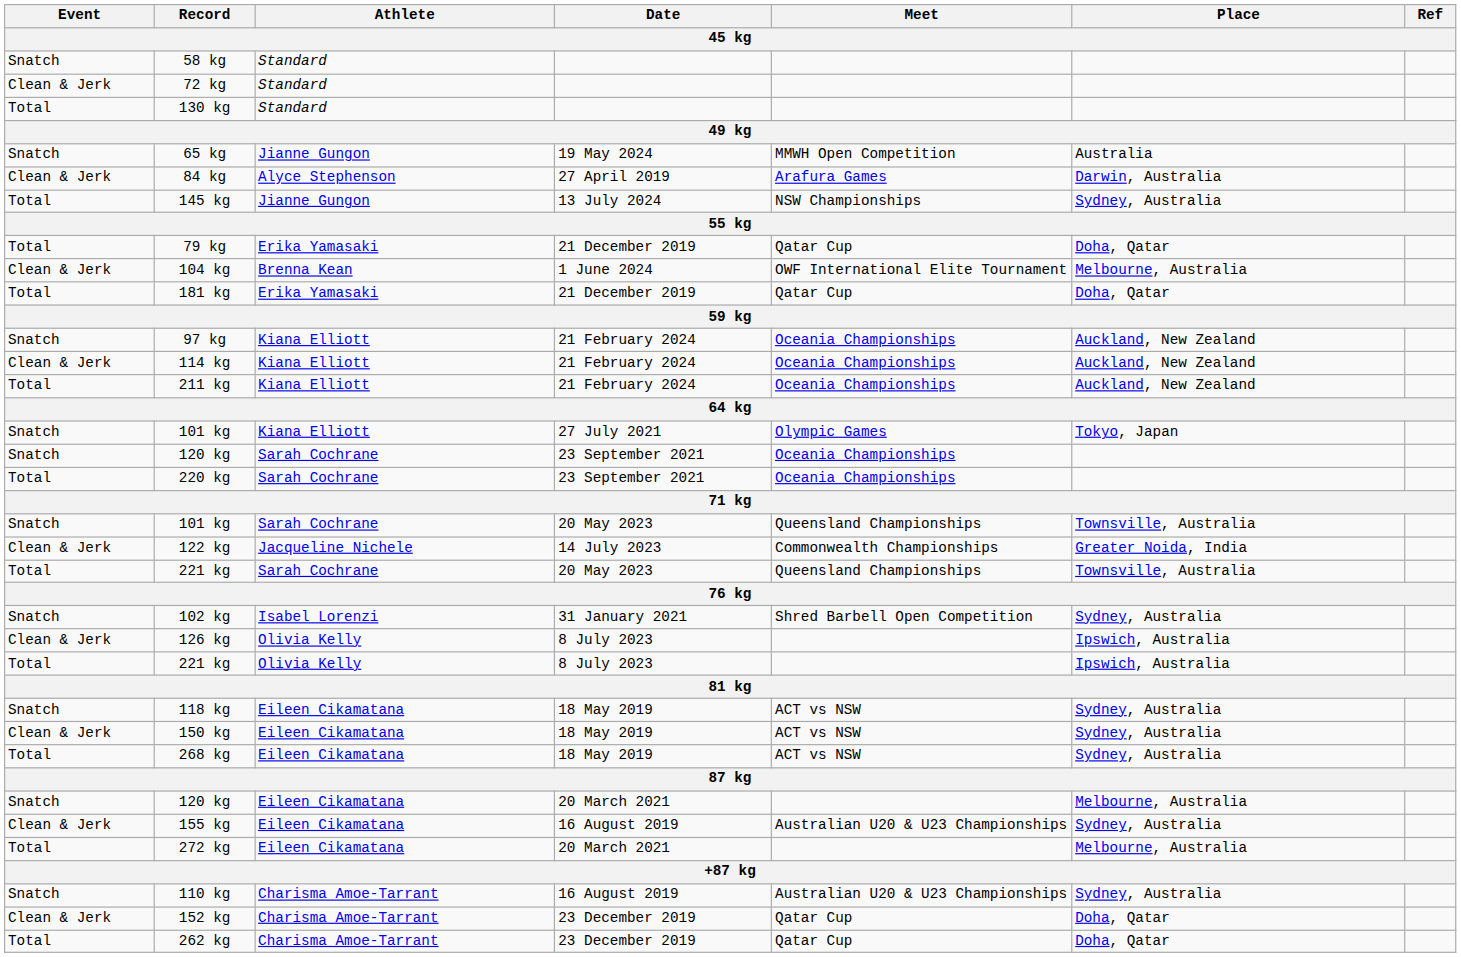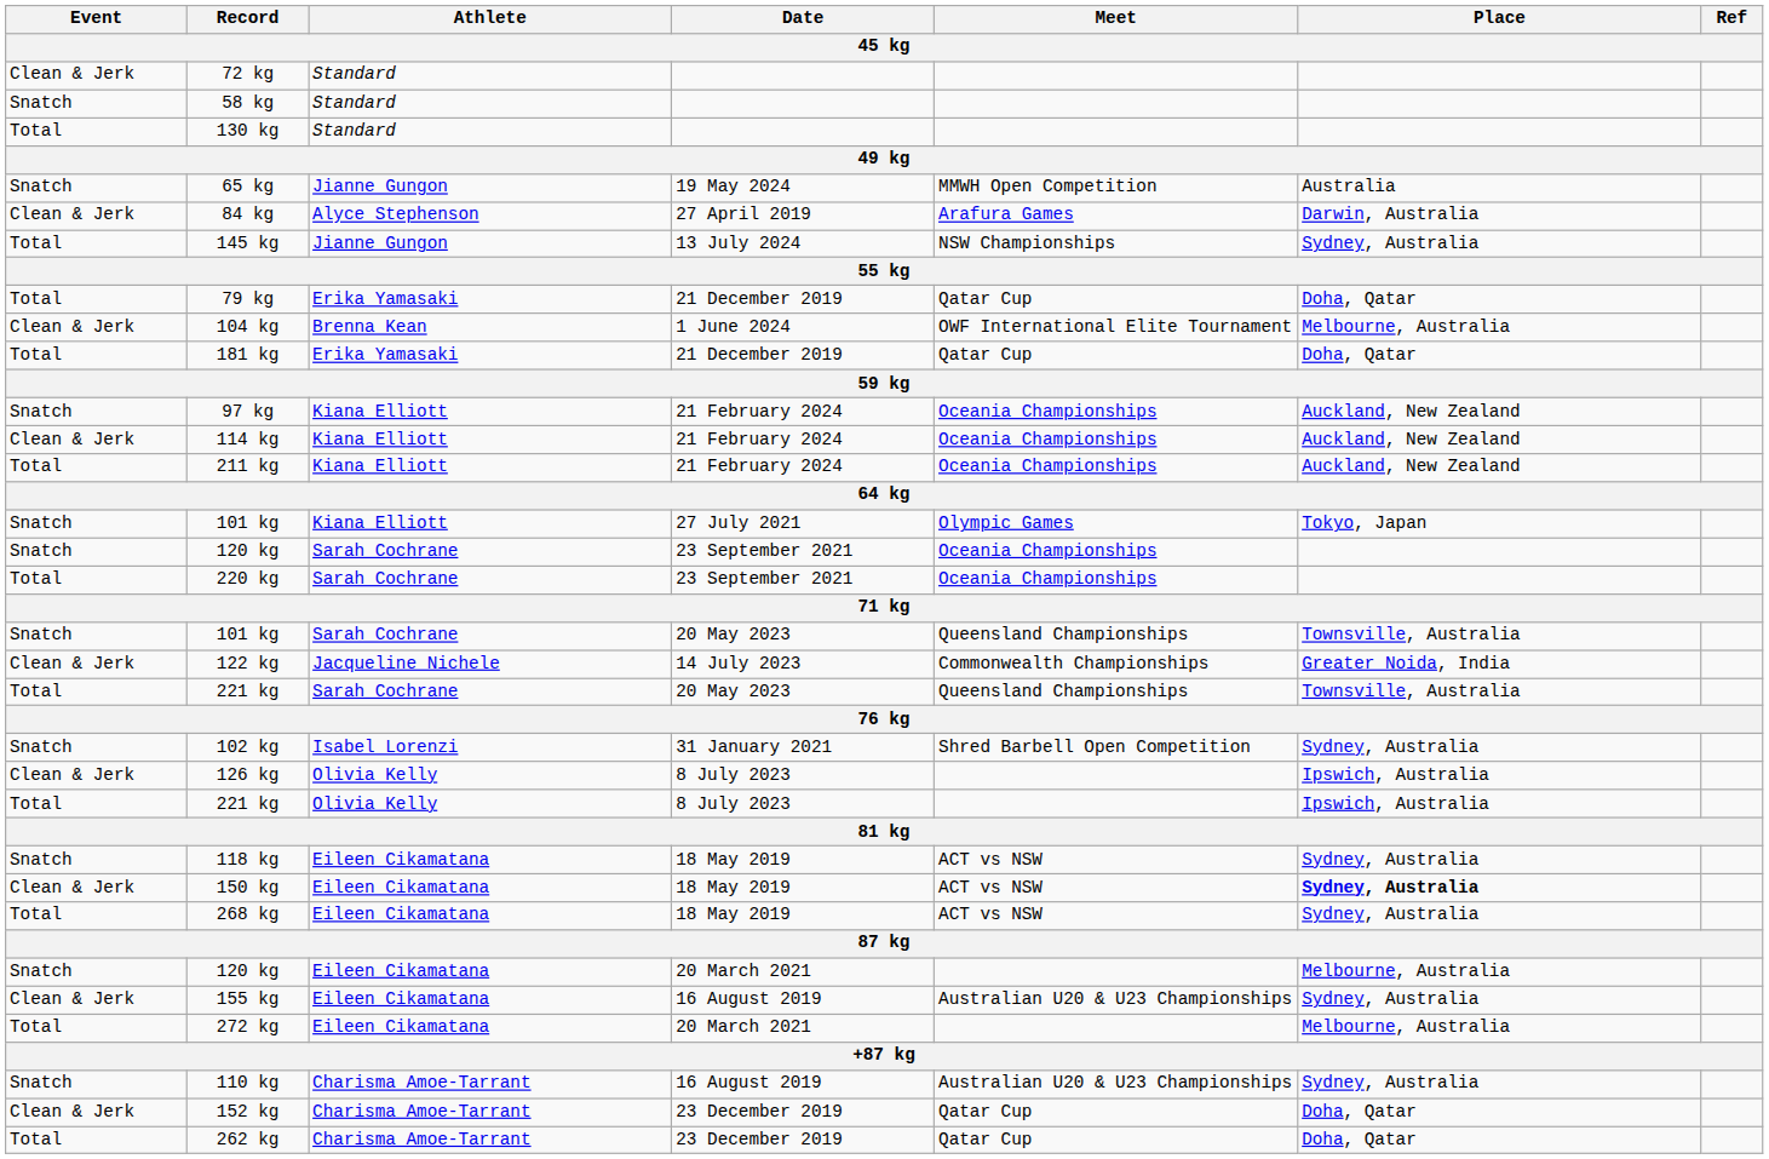 <table class="wikitable" style="font-size:95%;">
 <tr>
 <th width=9%>Event</th>
 <th width=6%>Record</th>
 <th width=18%>Athlete</th>
 <th width=13%>Date</th>
 <th width=18%>Meet</th>
 <th width=20%>Place</th>
 <th width=3%>Ref</th>
 </tr>
 <tr bgcolor="#DDDDDD">
 <th colspan="7">45 kg</th>
 </tr>
 <tr>
-<td>Snatch</td>
-<td align="center">58 kg</td>
+<td>Clean & Jerk</td>
+<td align="center">72 kg</td>
 <td><em>Standard</em></td>
 <td></td>
 <td></td>
 <td></td>
 <td></td>
 </tr>
 <tr>
-<td>Clean & Jerk</td>
-<td align="center">72 kg</td>
+<td>Snatch</td>
+<td align="center">58 kg</td>
 <td><em>Standard</em></td>
 <td></td>
 <td></td>
 <td></td>
 <td></td>
 </tr>
 <tr>
 <td>Total</td>
 <td align="center">130 kg</td>
 <td><em>Standard</em></td>
 <td></td>
 <td></td>
 <td></td>
 <td></td>
 </tr>
 <tr bgcolor="#DDDDDD">
 <th colspan="7">49 kg</th>
 </tr>
 <tr>
 <td>Snatch</td>
 <td align="center">65 kg</td>
 <td><a href='#'>Jianne Gungon</a></td>
 <td>19 May 2024</td>
 <td>MMWH Open Competition</td>
 <td>Australia</td>
 <td></td>
 </tr>
 <tr>
 <td>Clean & Jerk</td>
 <td align="center">84 kg</td>
 <td><a href='#'>Alyce Stephenson</a></td>
 <td>27 April 2019</td>
 <td><a href='#'>Arafura Games</a></td>
 <td><a href='#'>Darwin</a>, Australia</td>
 <td></td>
 </tr>
 <tr>
 <td>Total</td>
 <td align="center">145 kg</td>
 <td><a href='#'>Jianne Gungon</a></td>
 <td>13 July 2024</td>
 <td>NSW Championships</td>
 <td><a href='#'>Sydney</a>, Australia</td>
 <td></td>
 </tr>
 <tr bgcolor="#DDDDDD">
 <th colspan="7">55 kg</th>
 </tr>
 <tr>
 <td>Total</td>
 <td align="center">79 kg</td>
 <td><a href='#'>Erika Yamasaki</a></td>
 <td>21 December 2019</td>
 <td>Qatar Cup</td>
 <td><a href='#'>Doha</a>, Qatar</td>
 <td></td>
 </tr>
 <tr>
 <td>Clean & Jerk</td>
 <td align="center">104 kg</td>
 <td><a href='#'>Brenna Kean</a></td>
 <td>1 June 2024</td>
 <td>OWF International Elite Tournament</td>
 <td><a href='#'>Melbourne</a>, Australia</td>
 <td></td>
 </tr>
 <tr>
 <td>Total</td>
 <td align="center">181 kg</td>
 <td><a href='#'>Erika Yamasaki</a></td>
 <td>21 December 2019</td>
 <td>Qatar Cup</td>
 <td><a href='#'>Doha</a>, Qatar</td>
 <td></td>
 </tr>
 <tr bgcolor="#DDDDDD">
 <th colspan="7">59 kg</th>
 </tr>
 <tr>
 <td>Snatch</td>
 <td align="center">97 kg</td>
 <td><a href='#'>Kiana Elliott</a></td>
 <td>21 February 2024</td>
 <td><a href='#'>Oceania Championships</a></td>
 <td><a href='#'>Auckland</a>, New Zealand</td>
 <td></td>
 </tr>
 <tr>
 <td>Clean & Jerk</td>
 <td align="center">114 kg</td>
 <td><a href='#'>Kiana Elliott</a></td>
 <td>21 February 2024</td>
 <td><a href='#'>Oceania Championships</a></td>
 <td><a href='#'>Auckland</a>, New Zealand</td>
 <td></td>
 </tr>
 <tr>
 <td>Total</td>
 <td align="center">211 kg</td>
 <td><a href='#'>Kiana Elliott</a></td>
 <td>21 February 2024</td>
 <td><a href='#'>Oceania Championships</a></td>
 <td><a href='#'>Auckland</a>, New Zealand</td>
 <td></td>
 </tr>
 <tr bgcolor="#DDDDDD">
 <th colspan="7">64 kg</th>
 </tr>
 <tr>
 <td>Snatch</td>
 <td align="center">101 kg</td>
 <td><a href='#'>Kiana Elliott</a></td>
 <td>27 July 2021</td>
 <td><a href='#'>Olympic Games</a></td>
 <td><a href='#'>Tokyo</a>, Japan</td>
 <td></td>
 </tr>
 <tr>
 <td>Snatch</td>
 <td align="center">120 kg</td>
 <td><a href='#'>Sarah Cochrane</a></td>
 <td>23 September 2021</td>
 <td><a href='#'>Oceania Championships</a></td>
 <td></td>
 <td></td>
 </tr>
 <tr>
 <td>Total</td>
 <td align="center">220 kg</td>
 <td><a href='#'>Sarah Cochrane</a></td>
 <td>23 September 2021</td>
 <td><a href='#'>Oceania Championships</a></td>
 <td></td>
 <td></td>
 </tr>
 <tr bgcolor="#DDDDDD">
 <th colspan="7">71 kg</th>
 </tr>
 <tr>
 <td>Snatch</td>
 <td align="center">101 kg</td>
 <td><a href='#'>Sarah Cochrane</a></td>
 <td>20 May 2023</td>
 <td>Queensland Championships</td>
 <td><a href='#'>Townsville</a>, Australia</td>
 <td></td>
 </tr>
 <tr>
 <td>Clean & Jerk</td>
 <td align="center">122 kg</td>
 <td><a href='#'>Jacqueline Nichele</a></td>
 <td>14 July 2023</td>
 <td>Commonwealth Championships</td>
 <td><a href='#'>Greater Noida</a>, India</td>
 <td></td>
 </tr>
 <tr>
 <td>Total</td>
 <td align="center">221 kg</td>
 <td><a href='#'>Sarah Cochrane</a></td>
 <td>20 May 2023</td>
 <td>Queensland Championships</td>
 <td><a href='#'>Townsville</a>, Australia</td>
 <td></td>
 </tr>
 <tr bgcolor="#DDDDDD">
 <th colspan="7">76 kg</th>
 </tr>
 <tr>
 <td>Snatch</td>
 <td align="center">102 kg</td>
 <td><a href='#'>Isabel Lorenzi</a></td>
 <td>31 January 2021</td>
 <td>Shred Barbell Open Competition</td>
 <td><a href='#'>Sydney</a>, Australia</td>
 <td></td>
 </tr>
 <tr>
 <td>Clean & Jerk</td>
 <td align="center">126 kg</td>
 <td><a href='#'>Olivia Kelly</a></td>
 <td>8 July 2023</td>
 <td></td>
 <td><a href='#'>Ipswich</a>, Australia</td>
 <td></td>
 </tr>
 <tr>
 <td>Total</td>
 <td align="center">221 kg</td>
 <td><a href='#'>Olivia Kelly</a></td>
 <td>8 July 2023</td>
 <td></td>
 <td><a href='#'>Ipswich</a>, Australia</td>
 <td></td>
 </tr>
 <tr bgcolor="#DDDDDD">
 <th colspan="7">81 kg</th>
 </tr>
 <tr>
 <td>Snatch</td>
 <td align="center">118 kg</td>
 <td><a href='#'>Eileen Cikamatana</a></td>
 <td>18 May 2019</td>
 <td>ACT vs NSW</td>
 <td><a href='#'>Sydney</a>, Australia</td>
 <td></td>
 </tr>
 <tr>
 <td>Clean & Jerk</td>
 <td align="center">150 kg</td>
 <td><a href='#'>Eileen Cikamatana</a></td>
 <td>18 May 2019</td>
 <td>ACT vs NSW</td>
-<td><a href='#'>Sydney</a>, Australia</td>
+<td><strong><a href='#'>Sydney</a>, Australia</strong></td>
 <td></td>
 </tr>
 <tr>
 <td>Total</td>
 <td align="center">268 kg</td>
 <td><a href='#'>Eileen Cikamatana</a></td>
 <td>18 May 2019</td>
 <td>ACT vs NSW</td>
 <td><a href='#'>Sydney</a>, Australia</td>
 <td></td>
 </tr>
 <tr bgcolor="#DDDDDD">
 <th colspan="7">87 kg</th>
 </tr>
 <tr>
 <td>Snatch</td>
 <td align="center">120 kg</td>
 <td><a href='#'>Eileen Cikamatana</a></td>
 <td>20 March 2021</td>
 <td></td>
 <td><a href='#'>Melbourne</a>, Australia</td>
 <td></td>
 </tr>
 <tr>
 <td>Clean & Jerk</td>
 <td align="center">155 kg</td>
 <td><a href='#'>Eileen Cikamatana</a></td>
 <td>16 August 2019</td>
 <td>Australian U20 & U23 Championships</td>
 <td><a href='#'>Sydney</a>, Australia</td>
 <td></td>
 </tr>
 <tr>
 <td>Total</td>
 <td align="center">272 kg</td>
 <td><a href='#'>Eileen Cikamatana</a></td>
 <td>20 March 2021</td>
 <td></td>
 <td><a href='#'>Melbourne</a>, Australia</td>
 <td></td>
 </tr>
 <tr bgcolor="#DDDDDD">
 <th colspan="7">+87 kg</th>
 </tr>
 <tr>
 <td>Snatch</td>
 <td align="center">110 kg</td>
 <td><a href='#'>Charisma Amoe-Tarrant</a></td>
 <td>16 August 2019</td>
 <td>Australian U20 & U23 Championships</td>
 <td><a href='#'>Sydney</a>, Australia</td>
 <td></td>
 </tr>
 <tr>
 <td>Clean & Jerk</td>
 <td align="center">152 kg</td>
 <td><a href='#'>Charisma Amoe-Tarrant</a></td>
 <td>23 December 2019</td>
 <td>Qatar Cup</td>
 <td><a href='#'>Doha</a>, Qatar</td>
 <td></td>
 </tr>
 <tr>
 <td>Total</td>
 <td align="center">262 kg</td>
 <td><a href='#'>Charisma Amoe-Tarrant</a></td>
 <td>23 December 2019</td>
 <td>Qatar Cup</td>
 <td><a href='#'>Doha</a>, Qatar</td>
 <td></td>
 </tr>
 </table>
